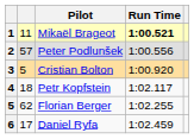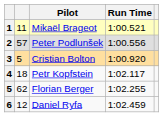 <table class="wikitable" style="font-size: 95%;">
 <tr>
 <th></th>
 <th></th>
 <th>Pilot</th>
 <th>Run Time</th>
 <th></th>
 </tr>
 <tr>
 <th>1</th>
 <td style="background:#ffffbf;">11</td>
 <td style="background:#ffffbf;"> <a href='#'>Mikaël Brageot</a></td>
-<td style="background:#ffffbf;"><strong>1:00.521</strong></td>
+<td style="background:#ffffbf;">1:00.521</td>
 <td style="background:#ffffbf;"></td>
 </tr>
 <tr>
 <th>2</th>
 <td style="background:#dfdfdf;">57</td>
 <td style="background:#dfdfdf;"> <a href='#'>Peter Podlunšek</a></td>
 <td style="background:#dfdfdf;">1:00.556</td>
 <td style="background:#dfdfdf;"></td>
 </tr>
 <tr>
 <th>3</th>
 <td style="background:#ffdf9f;">5</td>
 <td style="background:#ffdf9f;"> <a href='#'>Cristian Bolton</a></td>
 <td style="background:#ffdf9f;">1:00.920</td>
 <td style="background:#ffdf9f;"></td>
 </tr>
 <tr>
 <th>4</th>
 <td>18</td>
 <td> <a href='#'>Petr Kopfstein</a></td>
 <td>1:02.117</td>
 <td></td>
 </tr>
 <tr>
 <th>5</th>
 <td>62</td>
 <td> <a href='#'>Florian Berger</a></td>
 <td>1:02.255</td>
 <td></td>
 </tr>
 <tr>
 <th>6</th>
-<td>17</td>
+<td>12</td>
 <td> <a href='#'>Daniel Ryfa</a></td>
 <td>1:02.459</td>
 <td></td>
 </tr>
 </table>
